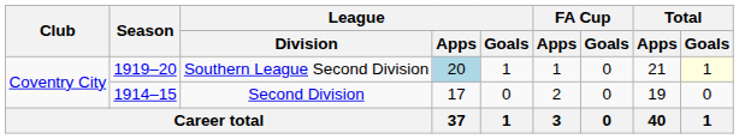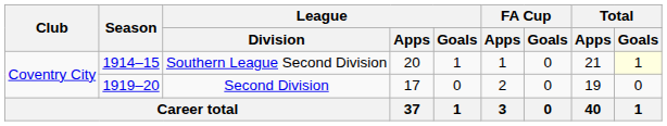 <table class="wikitable" style="text-align: center;">
 <tr>
 <th rowspan="2">Club</th>
 <th rowspan="2">Season</th>
 <th colspan="3">League</th>
 <th colspan="2">FA Cup</th>
 <th colspan="2">Total</th>
 </tr>
 <tr>
 <th>Division</th>
 <th>Apps</th>
 <th>Goals</th>
 <th>Apps</th>
 <th>Goals</th>
 <th>Apps</th>
 <th>Goals</th>
 </tr>
 <tr>
 <td rowspan="2"><a href='#'>Coventry City</a></td>
-<td><a href='#'>1919–20</a></td>
+<td><a href='#'>1914–15</a></td>
 <td><a href='#'>Southern League</a> Second Division</td>
-<td style="background: lightblue;">20</td>
+<td>20</td>
 <td>1</td>
 <td>1</td>
 <td>0</td>
 <td>21</td>
 <td style="background: lightyellow;">1</td>
 </tr>
 <tr>
-<td><a href='#'>1914–15</a></td>
+<td><a href='#'>1919–20</a></td>
 <td><a href='#'>Second Division</a></td>
 <td>17</td>
 <td>0</td>
 <td>2</td>
 <td>0</td>
 <td>19</td>
 <td>0</td>
 </tr>
 <tr>
 <th colspan="3">Career total</th>
 <th>37</th>
 <th>1</th>
 <th>3</th>
 <th>0</th>
 <th>40</th>
 <th>1</th>
 </tr>
 </table>
